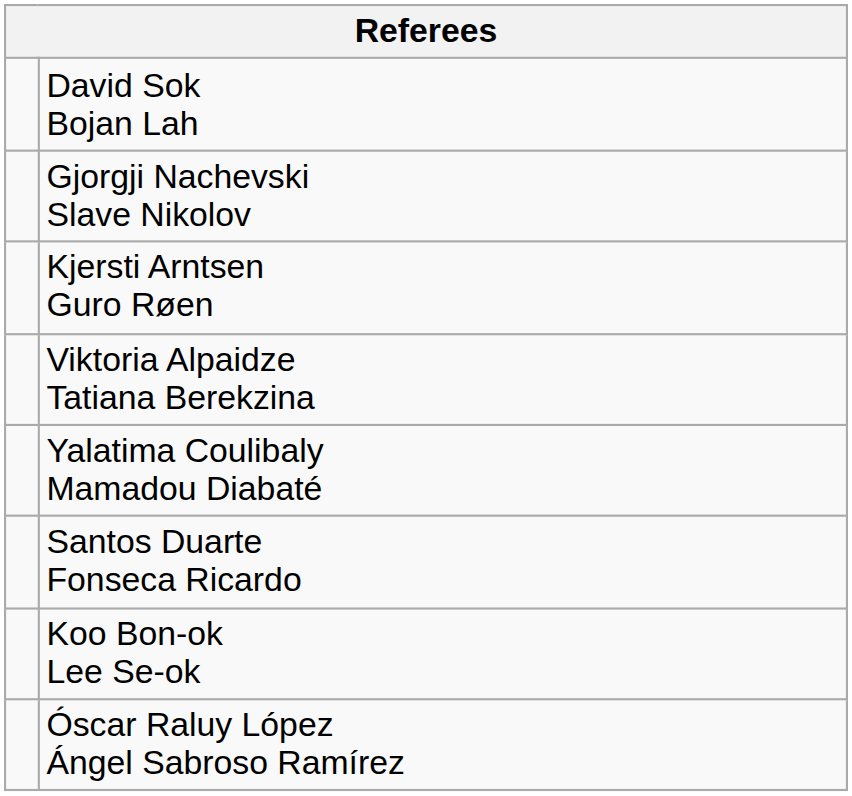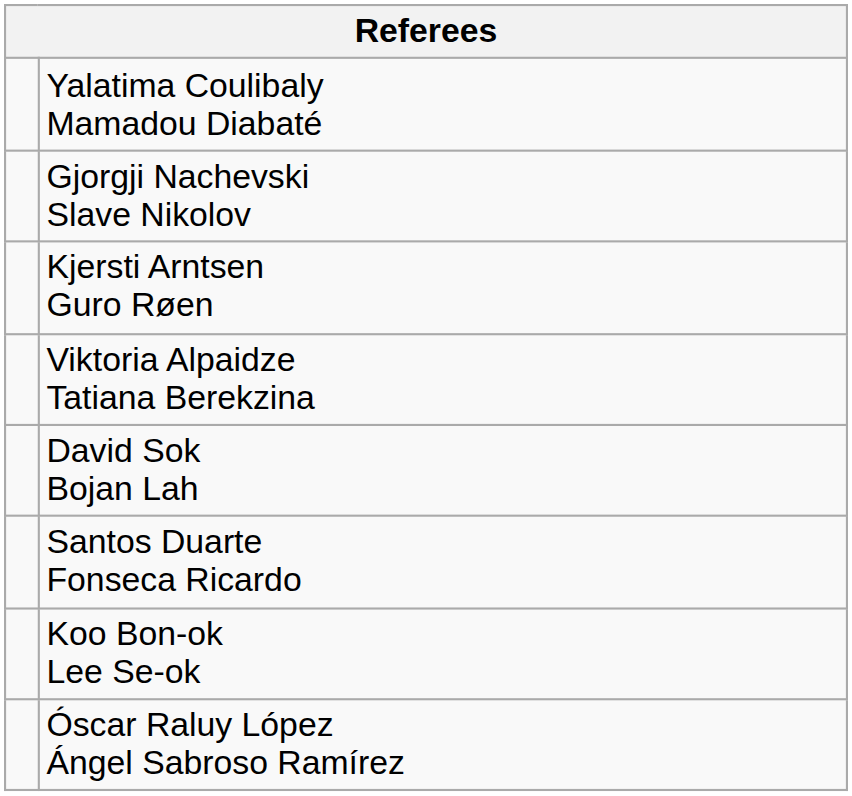 <table class="wikitable" style="width:400px;">
 <tr>
 <th colspan=2>Referees</th>
 </tr>
 <tr>
 <td align=left></td>
-<td>David Sok<br>Bojan Lah</td>
+<td>Yalatima Coulibaly<br>Mamadou Diabaté</td>
 </tr>
 <tr>
 <td align=left></td>
 <td>Gjorgji Nachevski<br>Slave Nikolov</td>
 </tr>
 <tr>
 <td align=left></td>
 <td>Kjersti Arntsen<br>Guro Røen</td>
 </tr>
 <tr>
 <td align=left></td>
 <td>Viktoria Alpaidze<br>Tatiana Berekzina</td>
 </tr>
 <tr>
 <td align=left></td>
-<td>Yalatima Coulibaly<br>Mamadou Diabaté</td>
+<td>David Sok<br>Bojan Lah</td>
 </tr>
 <tr>
 <td align=left></td>
 <td>Santos Duarte<br>Fonseca Ricardo</td>
 </tr>
 <tr>
 <td align=left></td>
 <td>Koo Bon-ok<br>Lee Se-ok</td>
 </tr>
 <tr>
 <td align=left></td>
 <td>Óscar Raluy López<br>Ángel Sabroso Ramírez</td>
 </tr>
 </table>
